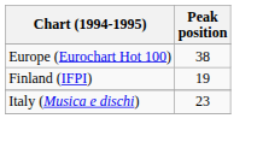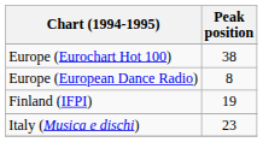 <table class="wikitable sortable">
 <tr>
 <th>Chart (1994-1995)</th>
 <th>Peak<br>position</th>
 </tr>
 <tr>
 </tr>
 <tr>
 <td>Europe (<a href='#'>Eurochart Hot 100</a>)</td>
 <td align="center">38</td>
+</tr>
+<tr>
+<td>Europe (<a href='#'>European Dance Radio</a>)</td>
+<td align="center">8</td>
 </tr>
 <tr>
 <td>Finland (<a href='#'>IFPI</a>)</td>
 <td align="center">19</td>
 </tr>
 <tr>
 </tr>
 <tr>
 </tr>
 <tr>
 <td>Italy (<em><a href='#'>Musica e dischi</a></em>)</td>
 <td align="center">23</td>
 </tr>
 <tr>
 </tr>
 </table>
